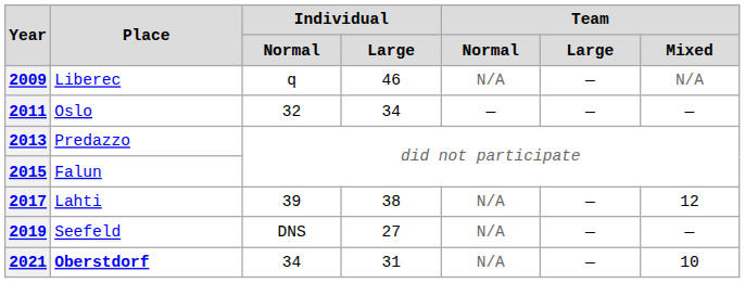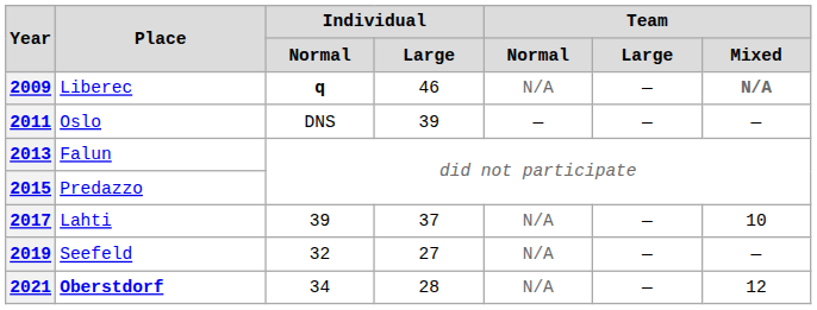 <table class="wikitable plainrowheaders" style="background:#fff; font-size:86%; line-height:16px; border:gray solid 1px; border-collapse:collapse;">
 <tr style="background:#ccc; text-align:center;">
 <th scope="col" rowspan="2" style="background:#dcdcdc; width:25px;">Year</th>
 <th scope="col" rowspan="2" style="background:#dcdcdc; width:130px;">Place</th>
 <th scope="col" colspan="2" style="background:#dcdcdc; width:130px;">Individual</th>
 <th scope="col" colspan="3" style="background:#dcdcdc; width:130px;">Team</th>
 </tr>
 <tr>
 <th scope="col" style="background:#dcdcdc; width:65px;">Normal</th>
 <th scope="col" style="background:#dcdcdc; width:65px;">Large</th>
 <th scope="col" style="background:#dcdcdc; width:65px;">Normal</th>
 <th scope="col" style="background:#dcdcdc; width:65px;">Large</th>
 <th scope="col" style="background:#dcdcdc; width:65px;">Mixed</th>
 </tr>
 <tr>
 <th scope=row align=center><a href='#'>2009</a></th>
 <td align=left> <a href='#'>Liberec</a></td>
-<td align=center>q</td>
+<td align=center><strong>q</strong></td>
 <td align=center>46</td>
 <td align=center style=color:#696969>N/A</td>
 <td align=center>—</td>
-<td align=center style=color:#696969>N/A</td>
+<td align=center style=color:#696969><strong>N/A</strong></td>
 </tr>
 <tr>
 <th scope=row align=center><a href='#'>2011</a></th>
 <td align=left> <a href='#'>Oslo</a></td>
-<td align=center>32</td>
-<td align=center>34</td>
+<td align=center>DNS</td>
+<td align=center>39</td>
 <td align=center>—</td>
 <td align=center>—</td>
 <td align=center>—</td>
 </tr>
 <tr>
 <th scope=row align=center><a href='#'>2013</a></th>
-<td> <a href='#'>Predazzo</a></td>
+<td> <a href='#'>Falun</a></td>
 <td align=center colspan=5 rowspan=2 style=color:#696969><em>did not participate</em></td>
 </tr>
 <tr>
 <th scope=row align=center><a href='#'>2015</a></th>
-<td> <a href='#'>Falun</a></td>
+<td> <a href='#'>Predazzo</a></td>
 </tr>
 <tr>
 <th scope=row align=center><a href='#'>2017</a></th>
 <td align=left> <a href='#'>Lahti</a></td>
 <td align=center>39</td>
-<td align=center>38</td>
+<td align=center>37</td>
 <td align=center style=color:#696969>N/A</td>
 <td align=center>—</td>
-<td align=center>12</td>
+<td align=center>10</td>
 </tr>
 <tr>
 <th scope=row align=center><a href='#'>2019</a></th>
 <td> <a href='#'>Seefeld</a></td>
-<td align=center>DNS</td>
+<td align=center>32</td>
 <td align=center>27</td>
 <td align=center style=color:#696969>N/A</td>
 <td align=center>—</td>
 <td align=center>—</td>
 </tr>
 <tr>
 <th scope=row align=center><a href='#'>2021</a></th>
 <td><strong> <a href='#'>Oberstdorf</a></strong></td>
 <td align=center>34</td>
-<td align=center>31</td>
+<td align=center>28</td>
 <td align=center style=color:#696969>N/A</td>
 <td align=center>—</td>
-<td align=center>10</td>
+<td align=center>12</td>
 </tr>
 </table>
